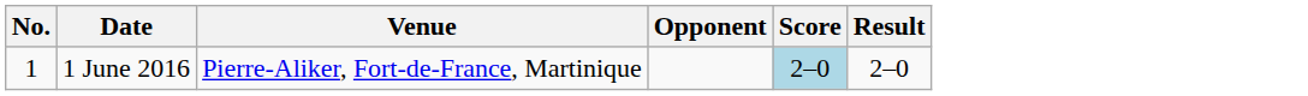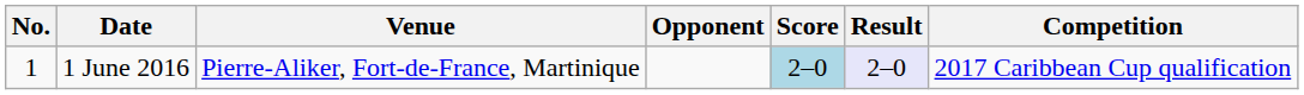 <table class="wikitable sortable">
 <tr>
 <th scope="col">No.</th>
 <th scope="col">Date</th>
 <th scope="col">Venue</th>
 <th scope="col">Opponent</th>
 <th scope="col">Score</th>
 <th scope="col">Result</th>
+<th scope="col">Competition</th>
 </tr>
 <tr>
 <td align="center">1</td>
 <td>1 June 2016</td>
 <td><a href='#'>Pierre-Aliker</a>, <a href='#'>Fort-de-France</a>, Martinique</td>
 <td></td>
 <td align="center" style="background: lightblue;">2–0</td>
-<td align="center">2–0</td>
+<td align="center" style="background: lavender;">2–0</td>
+<td><a href='#'>2017 Caribbean Cup qualification</a></td>
 </tr>
 </table>
